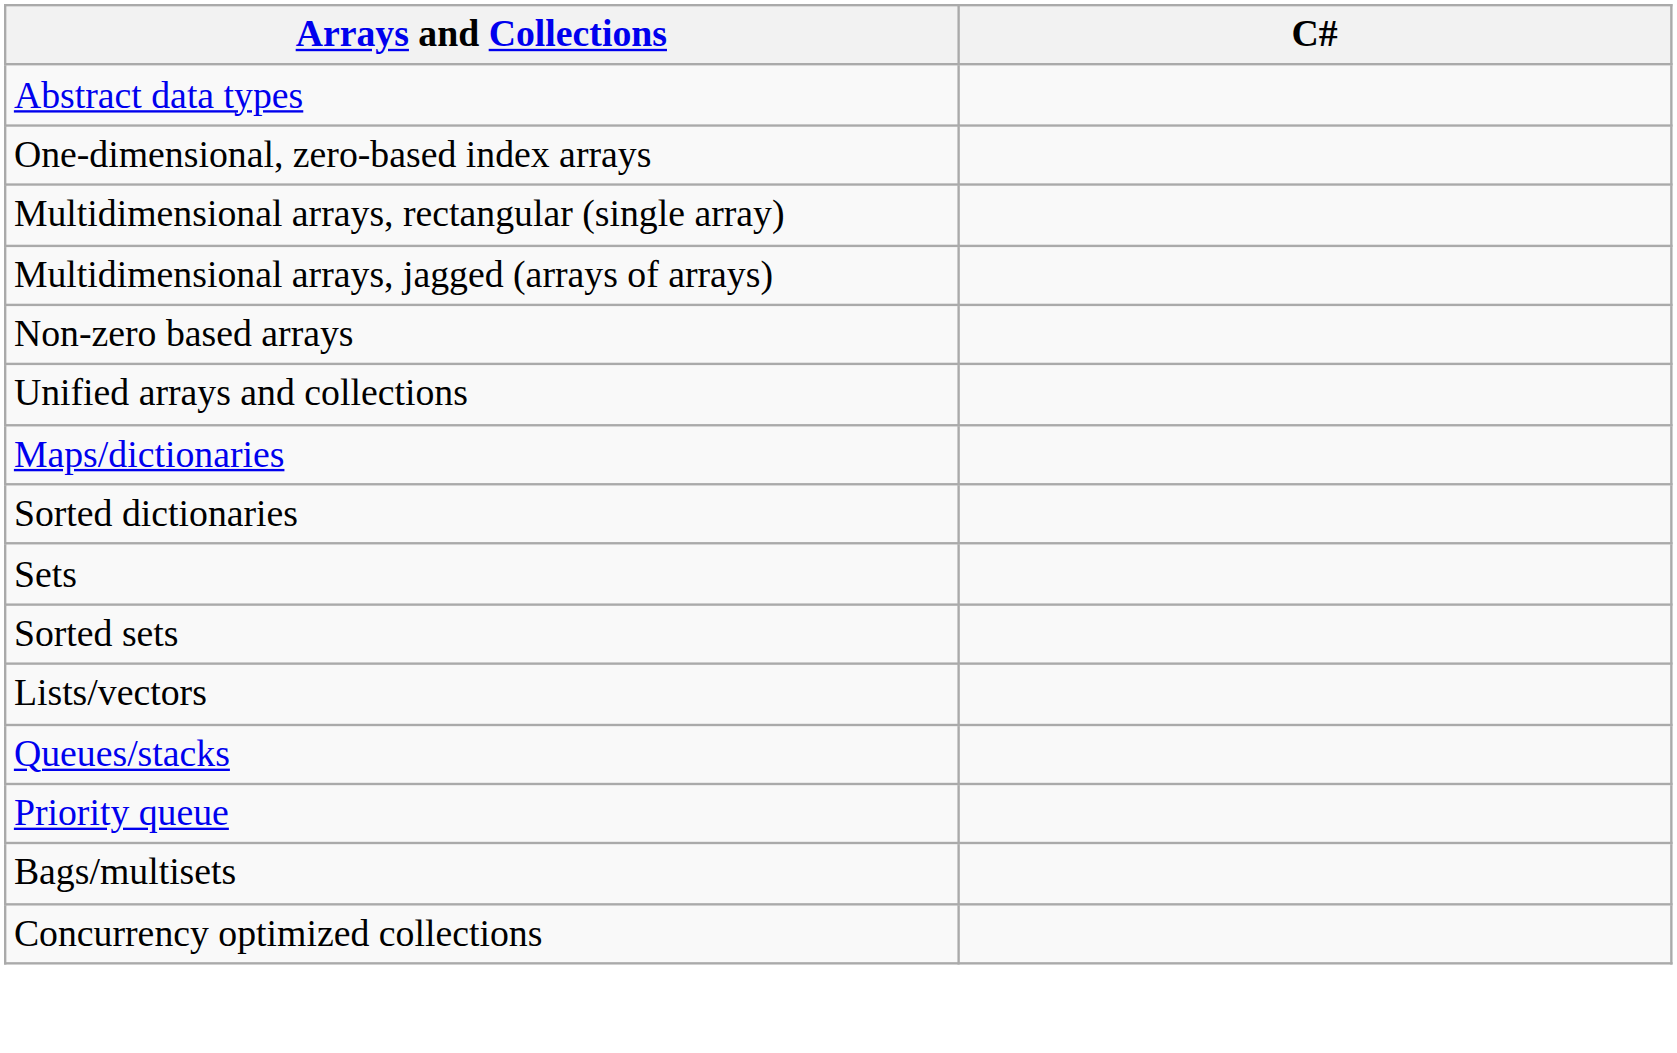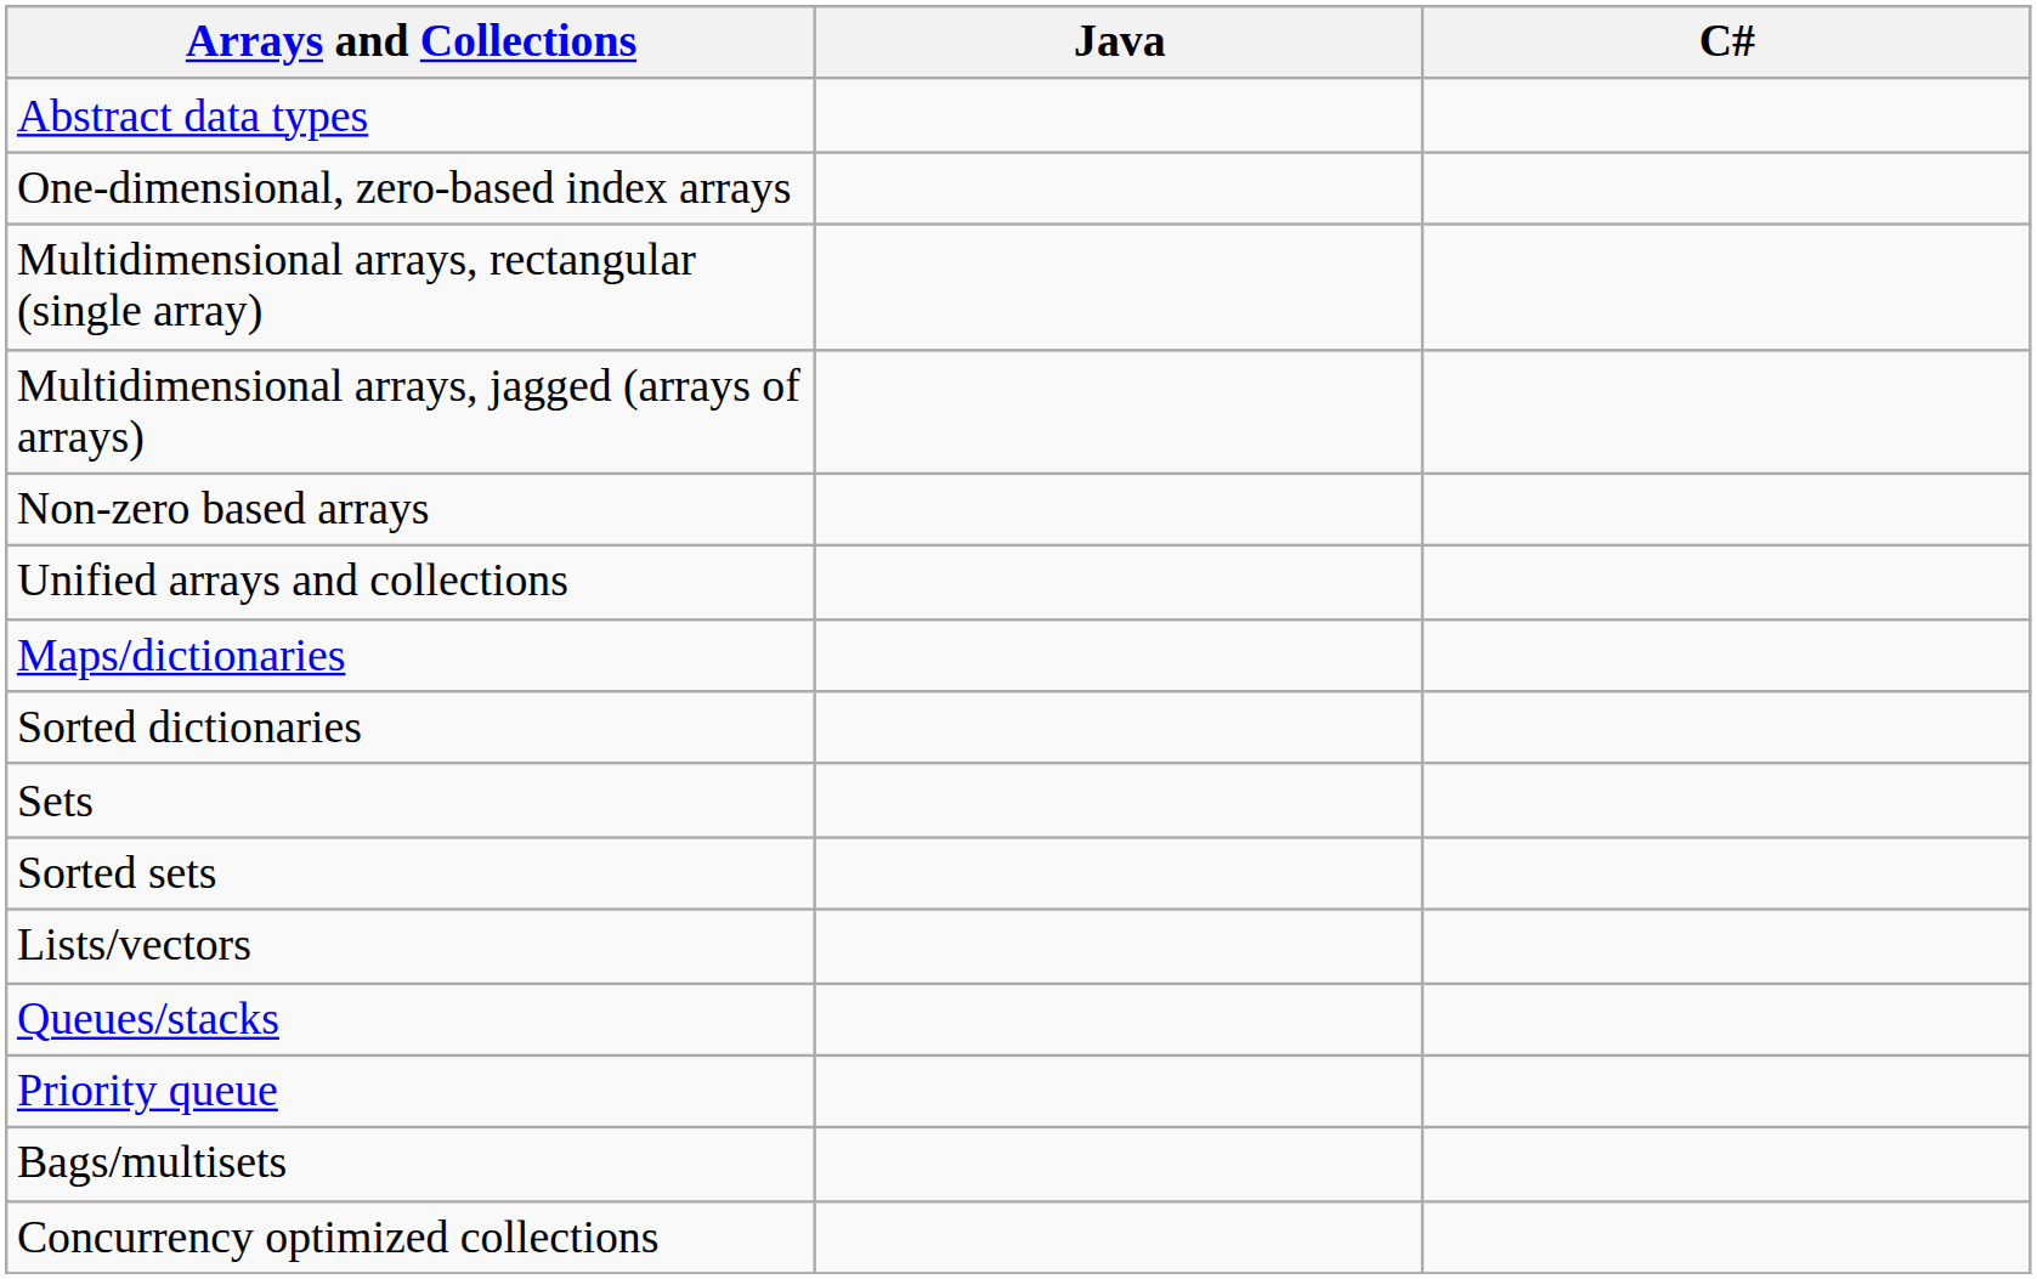 <table class="wikitable" style="width:80%;">
 <tr>
 <th style="width:40%;"><a href='#'>Arrays</a> and <a href='#'>Collections</a></th>
+<th style="width:30%;">Java</th>
 <th style="width:30%;">C#</th>
 </tr>
 <tr>
 <td><a href='#'>Abstract data types</a></td>
 <td></td>
+<td></td>
 </tr>
 <tr>
 <td>One-dimensional, zero-based index arrays</td>
+<td></td>
 <td></td>
 </tr>
 <tr>
 <td>Multidimensional arrays, rectangular (single array)</td>
 <td></td>
+<td></td>
 </tr>
 <tr>
 <td>Multidimensional arrays, jagged (arrays of arrays)</td>
+<td></td>
 <td></td>
 </tr>
 <tr>
 <td>Non-zero based arrays</td>
 <td></td>
+<td></td>
 </tr>
 <tr>
 <td>Unified arrays and collections</td>
+<td></td>
 <td></td>
 </tr>
 <tr>
 <td><a href='#'>Maps/dictionaries</a></td>
 <td></td>
+<td></td>
 </tr>
 <tr>
 <td>Sorted dictionaries</td>
+<td></td>
 <td></td>
 </tr>
 <tr>
 <td>Sets</td>
 <td></td>
+<td></td>
 </tr>
 <tr>
 <td>Sorted sets</td>
+<td></td>
 <td></td>
 </tr>
 <tr>
 <td>Lists/vectors</td>
 <td></td>
+<td></td>
 </tr>
 <tr>
 <td><a href='#'>Queues/stacks</a></td>
+<td></td>
 <td></td>
 </tr>
 <tr>
 <td><a href='#'>Priority queue</a></td>
 <td></td>
+<td></td>
 </tr>
 <tr>
 <td>Bags/multisets</td>
+<td></td>
 <td></td>
 </tr>
 <tr>
 <td>Concurrency optimized collections</td>
 <td></td>
+<td></td>
 </tr>
 </table>
